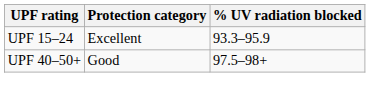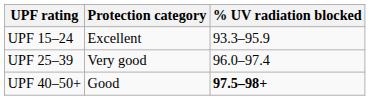 <table class="wikitable">
 <tr>
 <th>UPF rating</th>
 <th>Protection category</th>
 <th>% UV radiation blocked</th>
 </tr>
 <tr>
 <td>UPF 15–24</td>
 <td>Excellent</td>
 <td>93.3–95.9</td>
 </tr>
 <tr>
+<td>UPF 25–39</td>
+<td>Very good</td>
+<td>96.0–97.4</td>
+</tr>
+<tr>
 <td>UPF 40–50+</td>
 <td>Good</td>
-<td>97.5–98+</td>
+<td><strong>97.5–98+</strong></td>
 </tr>
 </table>
